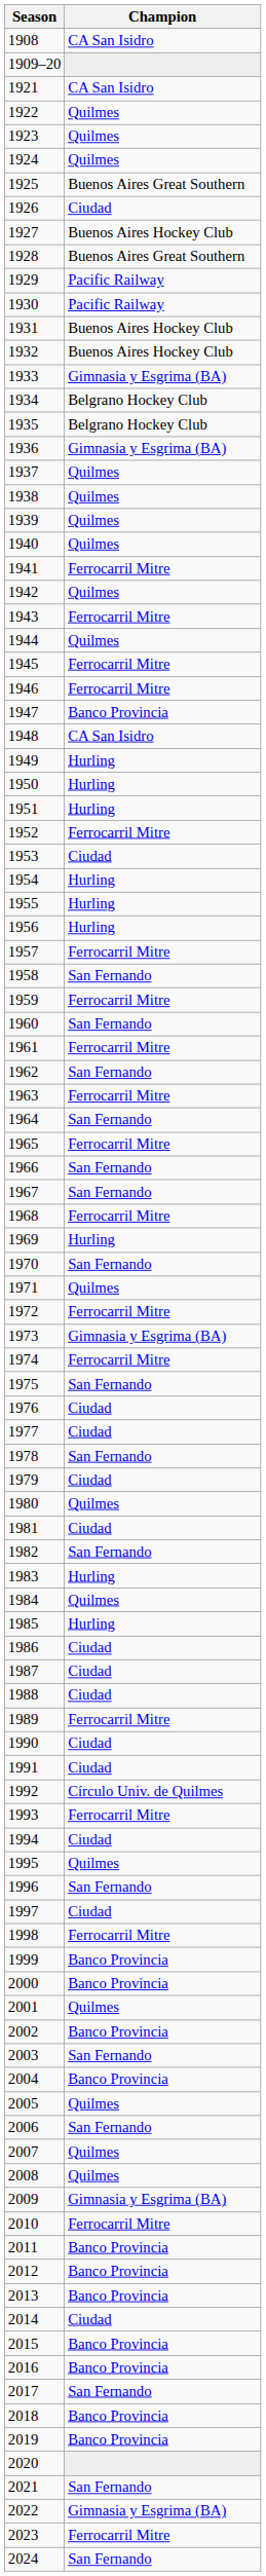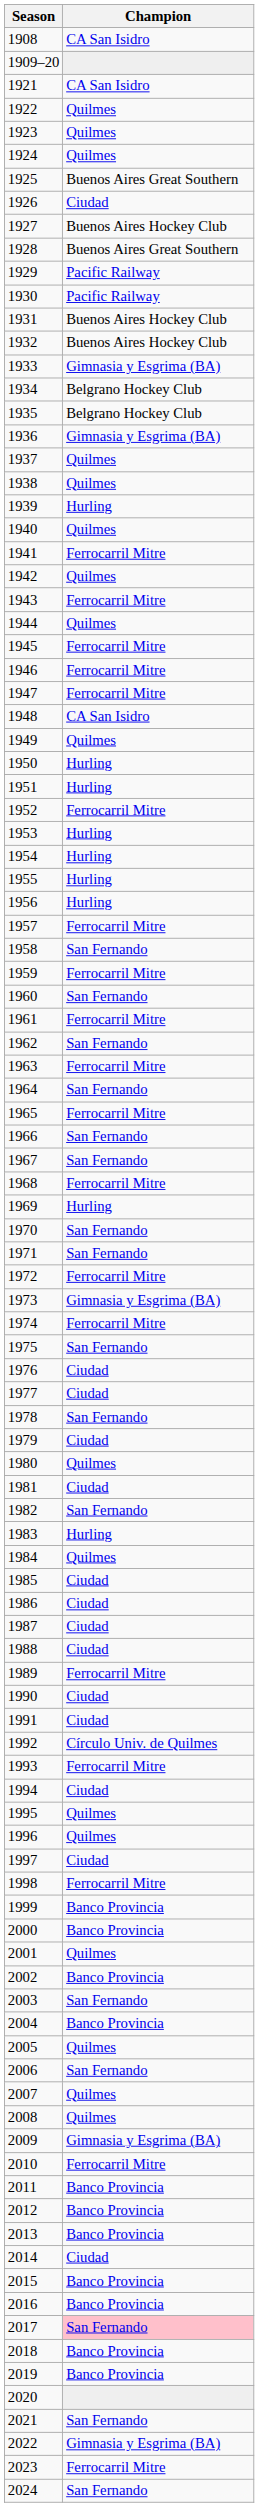 <table class="wikitable sortable" style="text-align: ">
 <tr>
 <th width= px>Season</th>
 <th width= 200px>Champion</th>
 </tr>
 <tr>
 <td>1908</td>
 <td><a href='#'>CA San Isidro</a> </td>
 </tr>
 <tr>
 <td>1909–20</td>
 <td bgcolor=#efefef></td>
 </tr>
 <tr>
 <td>1921</td>
 <td><a href='#'>CA San Isidro</a> </td>
 </tr>
 <tr>
 <td>1922</td>
 <td><a href='#'>Quilmes</a> </td>
 </tr>
 <tr>
 <td>1923</td>
 <td><a href='#'>Quilmes</a> </td>
 </tr>
 <tr>
 <td>1924</td>
 <td><a href='#'>Quilmes</a> </td>
 </tr>
 <tr>
 <td>1925</td>
 <td>Buenos Aires Great Southern </td>
 </tr>
 <tr>
 <td>1926</td>
 <td><a href='#'>Ciudad</a> </td>
 </tr>
 <tr>
 <td>1927</td>
 <td>Buenos Aires Hockey Club </td>
 </tr>
 <tr>
 <td>1928</td>
 <td>Buenos Aires Great Southern </td>
 </tr>
 <tr>
 <td>1929</td>
 <td><a href='#'>Pacific Railway</a> </td>
 </tr>
 <tr>
 <td>1930</td>
 <td><a href='#'>Pacific Railway</a> </td>
 </tr>
 <tr>
 <td>1931</td>
 <td>Buenos Aires Hockey Club </td>
 </tr>
 <tr>
 <td>1932</td>
 <td>Buenos Aires Hockey Club </td>
 </tr>
 <tr>
 <td>1933</td>
 <td><a href='#'>Gimnasia y Esgrima (BA)</a> </td>
 </tr>
 <tr>
 <td>1934</td>
 <td>Belgrano Hockey Club</td>
 </tr>
 <tr>
 <td>1935</td>
 <td>Belgrano Hockey Club</td>
 </tr>
 <tr>
 <td>1936</td>
 <td><a href='#'>Gimnasia y Esgrima (BA)</a> </td>
 </tr>
 <tr>
 <td>1937</td>
 <td><a href='#'>Quilmes</a> </td>
 </tr>
 <tr>
 <td>1938</td>
 <td><a href='#'>Quilmes</a> </td>
 </tr>
 <tr>
 <td>1939</td>
-<td><a href='#'>Quilmes</a> </td>
+<td><a href='#'>Hurling</a> </td>
 </tr>
 <tr>
 <td>1940</td>
 <td><a href='#'>Quilmes</a> </td>
 </tr>
 <tr>
 <td>1941</td>
 <td><a href='#'>Ferrocarril Mitre</a> </td>
 </tr>
 <tr>
 <td>1942</td>
 <td><a href='#'>Quilmes</a> </td>
 </tr>
 <tr>
 <td>1943</td>
 <td><a href='#'>Ferrocarril Mitre</a> </td>
 </tr>
 <tr>
 <td>1944</td>
 <td><a href='#'>Quilmes</a> </td>
 </tr>
 <tr>
 <td>1945</td>
 <td><a href='#'>Ferrocarril Mitre</a> </td>
 </tr>
 <tr>
 <td>1946</td>
 <td><a href='#'>Ferrocarril Mitre</a> </td>
 </tr>
 <tr>
 <td>1947</td>
-<td><a href='#'>Banco Provincia</a> </td>
+<td><a href='#'>Ferrocarril Mitre</a> </td>
 </tr>
 <tr>
 <td>1948</td>
 <td><a href='#'>CA San Isidro</a> </td>
 </tr>
 <tr>
 <td>1949</td>
-<td><a href='#'>Hurling</a> </td>
+<td><a href='#'>Quilmes</a> </td>
 </tr>
 <tr>
 <td>1950</td>
 <td><a href='#'>Hurling</a> </td>
 </tr>
 <tr>
 <td>1951</td>
 <td><a href='#'>Hurling</a> </td>
 </tr>
 <tr>
 <td>1952</td>
 <td><a href='#'>Ferrocarril Mitre</a> </td>
 </tr>
 <tr>
 <td>1953</td>
-<td><a href='#'>Ciudad</a> </td>
+<td><a href='#'>Hurling</a> </td>
 </tr>
 <tr>
 <td>1954</td>
 <td><a href='#'>Hurling</a> </td>
 </tr>
 <tr>
 <td>1955</td>
 <td><a href='#'>Hurling</a> </td>
 </tr>
 <tr>
 <td>1956</td>
 <td><a href='#'>Hurling</a> </td>
 </tr>
 <tr>
 <td>1957</td>
 <td><a href='#'>Ferrocarril Mitre</a> </td>
 </tr>
 <tr>
 <td>1958</td>
 <td><a href='#'>San Fernando</a> </td>
 </tr>
 <tr>
 <td>1959</td>
 <td><a href='#'>Ferrocarril Mitre</a> </td>
 </tr>
 <tr>
 <td>1960</td>
 <td><a href='#'>San Fernando</a> </td>
 </tr>
 <tr>
 <td>1961</td>
 <td><a href='#'>Ferrocarril Mitre</a> </td>
 </tr>
 <tr>
 <td>1962</td>
 <td><a href='#'>San Fernando</a> </td>
 </tr>
 <tr>
 <td>1963</td>
 <td><a href='#'>Ferrocarril Mitre</a> </td>
 </tr>
 <tr>
 <td>1964</td>
 <td><a href='#'>San Fernando</a> </td>
 </tr>
 <tr>
 <td>1965</td>
 <td><a href='#'>Ferrocarril Mitre</a> </td>
 </tr>
 <tr>
 <td>1966</td>
 <td><a href='#'>San Fernando</a> </td>
 </tr>
 <tr>
 <td>1967</td>
 <td><a href='#'>San Fernando</a> </td>
 </tr>
 <tr>
 <td>1968</td>
 <td><a href='#'>Ferrocarril Mitre</a> </td>
 </tr>
 <tr>
 <td>1969</td>
 <td><a href='#'>Hurling</a> </td>
 </tr>
 <tr>
 <td>1970</td>
 <td><a href='#'>San Fernando</a> </td>
 </tr>
 <tr>
 <td>1971</td>
-<td><a href='#'>Quilmes</a> </td>
+<td><a href='#'>San Fernando</a> </td>
 </tr>
 <tr>
 <td>1972</td>
 <td><a href='#'>Ferrocarril Mitre</a> </td>
 </tr>
 <tr>
 <td>1973</td>
 <td><a href='#'>Gimnasia y Esgrima (BA)</a> </td>
 </tr>
 <tr>
 <td>1974</td>
 <td><a href='#'>Ferrocarril Mitre</a> </td>
 </tr>
 <tr>
 <td>1975</td>
 <td><a href='#'>San Fernando</a> </td>
 </tr>
 <tr>
 <td>1976</td>
 <td><a href='#'>Ciudad</a> </td>
 </tr>
 <tr>
 <td>1977</td>
 <td><a href='#'>Ciudad</a> </td>
 </tr>
 <tr>
 <td>1978</td>
 <td><a href='#'>San Fernando</a> </td>
 </tr>
 <tr>
 <td>1979</td>
 <td><a href='#'>Ciudad</a> </td>
 </tr>
 <tr>
 <td>1980</td>
 <td><a href='#'>Quilmes</a> </td>
 </tr>
 <tr>
 <td>1981</td>
 <td><a href='#'>Ciudad</a> </td>
 </tr>
 <tr>
 <td>1982</td>
 <td><a href='#'>San Fernando</a> </td>
 </tr>
 <tr>
 <td>1983</td>
 <td><a href='#'>Hurling</a> </td>
 </tr>
 <tr>
 <td>1984</td>
 <td><a href='#'>Quilmes</a> </td>
 </tr>
 <tr>
 <td>1985</td>
-<td><a href='#'>Hurling</a> </td>
+<td><a href='#'>Ciudad</a> </td>
 </tr>
 <tr>
 <td>1986</td>
 <td><a href='#'>Ciudad</a> </td>
 </tr>
 <tr>
 <td>1987</td>
 <td><a href='#'>Ciudad</a> </td>
 </tr>
 <tr>
 <td>1988</td>
 <td><a href='#'>Ciudad</a> </td>
 </tr>
 <tr>
 <td>1989</td>
 <td><a href='#'>Ferrocarril Mitre</a> </td>
 </tr>
 <tr>
 <td>1990</td>
 <td><a href='#'>Ciudad</a> </td>
 </tr>
 <tr>
 <td>1991</td>
 <td><a href='#'>Ciudad</a> </td>
 </tr>
 <tr>
 <td>1992</td>
 <td><a href='#'>Círculo Univ. de Quilmes</a></td>
 </tr>
 <tr>
 <td>1993</td>
 <td><a href='#'>Ferrocarril Mitre</a> </td>
 </tr>
 <tr>
 <td>1994</td>
 <td><a href='#'>Ciudad</a> </td>
 </tr>
 <tr>
 <td>1995</td>
 <td><a href='#'>Quilmes</a> </td>
 </tr>
 <tr>
 <td>1996</td>
-<td><a href='#'>San Fernando</a> </td>
+<td><a href='#'>Quilmes</a> </td>
 </tr>
 <tr>
 <td>1997</td>
 <td><a href='#'>Ciudad</a> </td>
 </tr>
 <tr>
 <td>1998</td>
 <td><a href='#'>Ferrocarril Mitre</a> </td>
 </tr>
 <tr>
 <td>1999</td>
 <td><a href='#'>Banco Provincia</a> </td>
 </tr>
 <tr>
 <td>2000</td>
 <td><a href='#'>Banco Provincia</a> </td>
 </tr>
 <tr>
 <td>2001</td>
 <td><a href='#'>Quilmes</a> </td>
 </tr>
 <tr>
 <td>2002</td>
 <td><a href='#'>Banco Provincia</a> </td>
 </tr>
 <tr>
 <td>2003</td>
 <td><a href='#'>San Fernando</a> </td>
 </tr>
 <tr>
 <td>2004</td>
 <td><a href='#'>Banco Provincia</a> </td>
 </tr>
 <tr>
 <td>2005</td>
 <td><a href='#'>Quilmes</a> </td>
 </tr>
 <tr>
 <td>2006</td>
 <td><a href='#'>San Fernando</a> </td>
 </tr>
 <tr>
 <td>2007</td>
 <td><a href='#'>Quilmes</a> </td>
 </tr>
 <tr>
 <td>2008</td>
 <td><a href='#'>Quilmes</a> </td>
 </tr>
 <tr>
 <td>2009</td>
 <td><a href='#'>Gimnasia y Esgrima (BA)</a> </td>
 </tr>
 <tr>
 <td>2010</td>
 <td><a href='#'>Ferrocarril Mitre</a> </td>
 </tr>
 <tr>
 <td>2011</td>
 <td><a href='#'>Banco Provincia</a> </td>
 </tr>
 <tr>
 <td>2012</td>
 <td><a href='#'>Banco Provincia</a> </td>
 </tr>
 <tr>
 <td>2013</td>
 <td><a href='#'>Banco Provincia</a> </td>
 </tr>
 <tr>
 <td>2014</td>
 <td><a href='#'>Ciudad</a> </td>
 </tr>
 <tr>
 <td>2015</td>
 <td><a href='#'>Banco Provincia</a> </td>
 </tr>
 <tr>
 <td>2016</td>
 <td><a href='#'>Banco Provincia</a> </td>
 </tr>
 <tr>
 <td>2017</td>
-<td><a href='#'>San Fernando</a> </td>
+<td style="background: pink;"><a href='#'>San Fernando</a> </td>
 </tr>
 <tr>
 <td>2018</td>
 <td><a href='#'>Banco Provincia</a> </td>
 </tr>
 <tr>
 <td>2019</td>
 <td><a href='#'>Banco Provincia</a> </td>
 </tr>
 <tr>
 <td>2020</td>
 <td bgcolor=#efefef></td>
 </tr>
 <tr>
 <td>2021</td>
 <td><a href='#'>San Fernando</a> </td>
 </tr>
 <tr>
 <td>2022</td>
 <td><a href='#'>Gimnasia y Esgrima (BA)</a> </td>
 </tr>
 <tr>
 <td>2023</td>
 <td><a href='#'>Ferrocarril Mitre</a> </td>
 </tr>
 <tr>
 <td>2024</td>
 <td><a href='#'>San Fernando</a> </td>
 </tr>
 </table>
